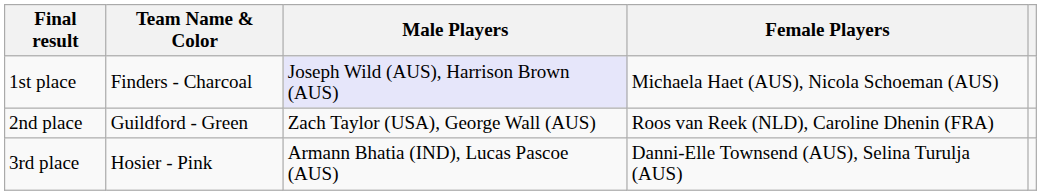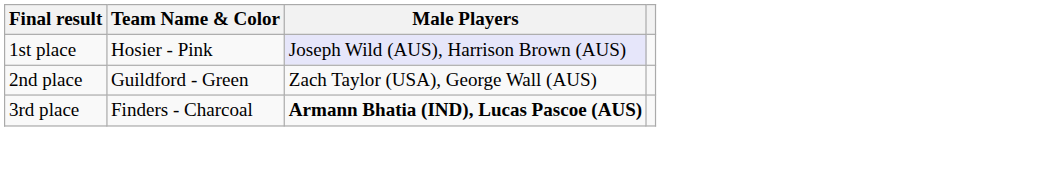 <table class="wikitable sortable">
 <tr>
 <th>Final result</th>
 <th>Team Name & Color</th>
 <th>Male Players</th>
-<th>Female Players</th>
 <th></th>
 </tr>
 <tr>
 <td>1st place</td>
-<td>Finders - Charcoal</td>
+<td>Hosier - Pink</td>
 <td style="background: lavender;">Joseph Wild (AUS), Harrison Brown (AUS)</td>
-<td>Michaela Haet (AUS), Nicola Schoeman (AUS)</td>
 <td></td>
 </tr>
 <tr>
 <td>2nd place</td>
 <td>Guildford - Green</td>
 <td>Zach Taylor (USA), George Wall (AUS)</td>
-<td>Roos van Reek (NLD), Caroline Dhenin (FRA)</td>
 <td></td>
 </tr>
 <tr>
 <td>3rd place</td>
-<td>Hosier - Pink</td>
-<td>Armann Bhatia (IND), Lucas Pascoe (AUS)</td>
-<td>Danni-Elle Townsend (AUS), Selina Turulja (AUS)</td>
+<td>Finders - Charcoal</td>
+<td><strong>Armann Bhatia (IND), Lucas Pascoe (AUS)</strong></td>
 <td></td>
 </tr>
 </table>
